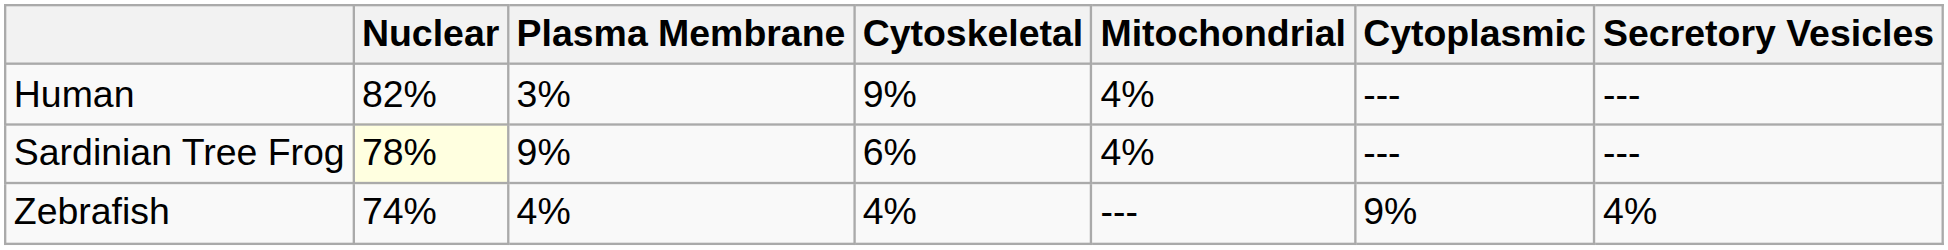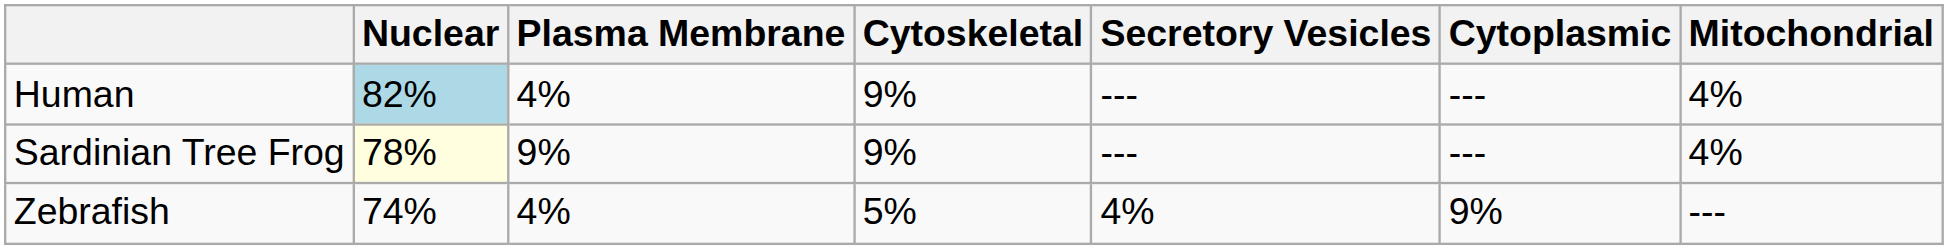 <table class="wikitable">
 <tr>
 <th></th>
 <th>Nuclear</th>
 <th>Plasma Membrane</th>
 <th>Cytoskeletal</th>
+<th>Secretory Vesicles</th>
+<th>Cytoplasmic</th>
 <th>Mitochondrial</th>
-<th>Cytoplasmic</th>
-<th>Secretory Vesicles</th>
 </tr>
 <tr>
 <td>Human</td>
-<td>82%</td>
-<td>3%</td>
+<td style="background: lightblue;">82%</td>
+<td>4%</td>
 <td>9%</td>
-<td>4%</td>
 <td>---</td>
 <td>---</td>
+<td>4%</td>
 </tr>
 <tr>
 <td>Sardinian Tree Frog</td>
 <td style="background: lightyellow;">78%</td>
 <td>9%</td>
-<td>6%</td>
-<td>4%</td>
+<td>9%</td>
 <td>---</td>
 <td>---</td>
+<td>4%</td>
 </tr>
 <tr>
 <td>Zebrafish</td>
 <td>74%</td>
 <td>4%</td>
+<td>5%</td>
 <td>4%</td>
+<td>9%</td>
 <td>---</td>
-<td>9%</td>
-<td>4%</td>
 </tr>
 </table>
